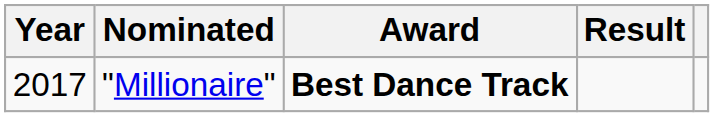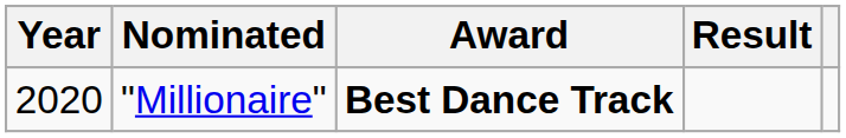 <table class="wikitable">
 <tr>
 <th>Year</th>
 <th>Nominated</th>
 <th>Award</th>
 <th>Result</th>
 <th></th>
 </tr>
 <tr>
-<td>2017</td>
+<td>2020</td>
 <td>"<a href='#'>Millionaire</a>"</td>
 <td><strong>Best Dance Track</strong></td>
 <td></td>
 <td style="text-align:center;"></td>
 </tr>
 </table>
